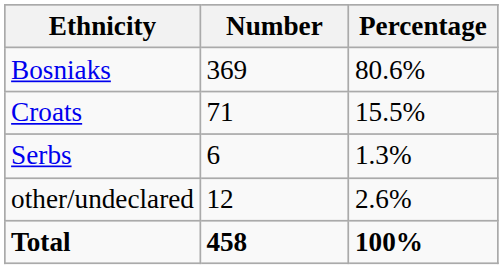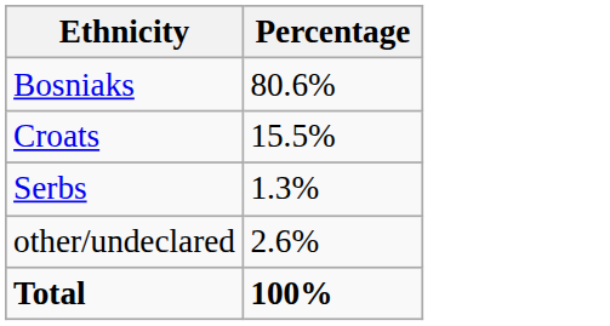 <table class="wikitable">
 <tr>
 <th width="100px">Ethnicity</th>
-<th width="80px">Number</th>
 <th width="80px">Percentage</th>
 </tr>
 <tr>
 <td><a href='#'>Bosniaks</a></td>
-<td>369</td>
 <td>80.6%</td>
 </tr>
 <tr>
 <td><a href='#'>Croats</a></td>
-<td>71</td>
 <td>15.5%</td>
 </tr>
 <tr>
 <td><a href='#'>Serbs</a></td>
-<td>6</td>
 <td>1.3%</td>
 </tr>
 <tr>
 <td>other/undeclared</td>
-<td>12</td>
 <td>2.6%</td>
 </tr>
 <tr>
 <td><strong>Total</strong></td>
-<td><strong>458</strong></td>
 <td><strong>100%</strong></td>
 </tr>
 </table>
